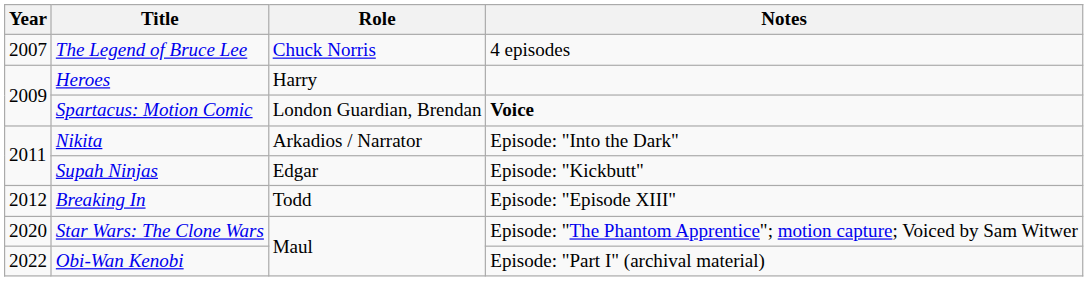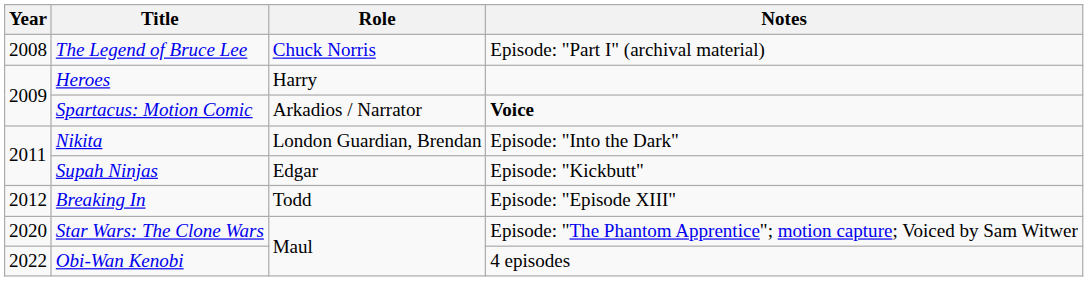 <table class="wikitable">
 <tr>
 <th>Year</th>
 <th>Title</th>
 <th>Role</th>
 <th>Notes</th>
 </tr>
 <tr>
-<td>2007</td>
+<td>2008</td>
 <td><em><a href='#'>The Legend of Bruce Lee</a></em></td>
 <td><a href='#'>Chuck Norris</a></td>
-<td>4 episodes</td>
+<td>Episode: "Part I" (archival material)</td>
 </tr>
 <tr>
 <td rowspan=2>2009</td>
 <td><em><a href='#'>Heroes</a></em></td>
 <td>Harry</td>
 <td></td>
 </tr>
 <tr>
 <td><em><a href='#'>Spartacus: Motion Comic</a></em></td>
-<td>London Guardian, Brendan</td>
+<td>Arkadios / Narrator</td>
 <td><strong>Voice</strong></td>
 </tr>
 <tr>
 <td rowspan="2">2011</td>
 <td><em><a href='#'>Nikita</a></em></td>
-<td>Arkadios / Narrator</td>
+<td>London Guardian, Brendan</td>
 <td>Episode: "Into the Dark"</td>
 </tr>
 <tr>
 <td><em><a href='#'>Supah Ninjas</a></em></td>
 <td>Edgar</td>
 <td>Episode: "Kickbutt"</td>
 </tr>
 <tr>
 <td>2012</td>
 <td><em><a href='#'>Breaking In</a></em></td>
 <td>Todd</td>
 <td>Episode: "Episode XIII"</td>
 </tr>
 <tr>
 <td>2020</td>
 <td><em><a href='#'>Star Wars: The Clone Wars</a></em></td>
 <td rowspan="2">Maul</td>
 <td>Episode: "<a href='#'>The Phantom Apprentice</a>"; <a href='#'>motion capture</a>; Voiced by Sam Witwer</td>
 </tr>
 <tr>
 <td>2022</td>
 <td><em><a href='#'>Obi-Wan Kenobi</a></em></td>
-<td>Episode: "Part I" (archival material)</td>
+<td>4 episodes</td>
 </tr>
 </table>
